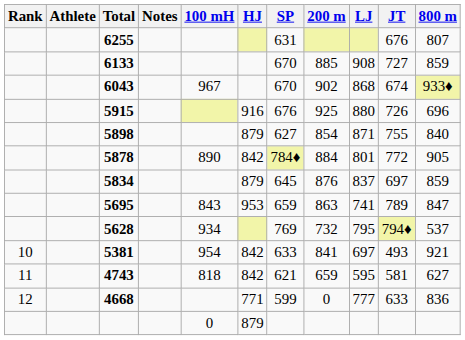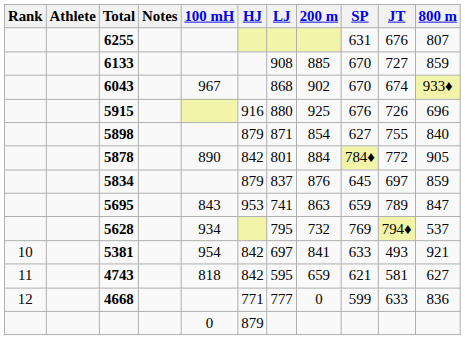 <table class="wikitable sortable" style="text-align:center">
 <tr>
 <th data-sort-type="number">Rank</th>
 <th>Athlete</th>
 <th>Total</th>
 <th>Notes</th>
 <th><a href='#'>100 mH</a></th>
 <th><a href='#'>HJ</a></th>
+<th><a href='#'>LJ</a></th>
+<th><a href='#'>200 m</a></th>
 <th><a href='#'>SP</a></th>
-<th><a href='#'>200 m</a></th>
-<th><a href='#'>LJ</a></th>
 <th><a href='#'>JT</a></th>
 <th><a href='#'>800 m</a></th>
 </tr>
 <tr>
 <td></td>
 <td align="left"></td>
 <td><strong>6255</strong></td>
 <td></td>
 <td></td>
 <td bgcolor=#F2F5A9></td>
-<td>631</td>
 <td bgcolor=#F2F5A9></td>
 <td bgcolor=#F2F5A9></td>
+<td>631</td>
 <td>676</td>
 <td>807</td>
 </tr>
 <tr>
 <td></td>
 <td align="left"></td>
 <td><strong>6133</strong></td>
 <td></td>
 <td></td>
 <td></td>
+<td>908</td>
+<td>885</td>
 <td>670</td>
-<td>885</td>
-<td>908</td>
 <td>727</td>
 <td>859</td>
 </tr>
 <tr>
 <td></td>
 <td align="left"></td>
 <td><strong>6043</strong></td>
 <td></td>
 <td>967</td>
 <td></td>
+<td>868</td>
+<td>902</td>
 <td>670</td>
-<td>902</td>
-<td>868</td>
 <td>674</td>
 <td bgcolor=#F2F5A9>933♦</td>
 </tr>
 <tr>
 <td></td>
 <td align="left"></td>
 <td><strong>5915</strong></td>
 <td></td>
 <td bgcolor=#F2F5A9></td>
 <td>916</td>
+<td>880</td>
+<td>925</td>
 <td>676</td>
-<td>925</td>
-<td>880</td>
 <td>726</td>
 <td>696</td>
 </tr>
 <tr>
 <td></td>
 <td align="left"></td>
 <td><strong>5898</strong></td>
 <td></td>
 <td></td>
 <td>879</td>
+<td>871</td>
+<td>854</td>
 <td>627</td>
-<td>854</td>
-<td>871</td>
 <td>755</td>
 <td>840</td>
 </tr>
 <tr>
 <td></td>
 <td align="left"></td>
 <td><strong>5878</strong></td>
 <td></td>
 <td>890</td>
 <td>842</td>
+<td>801</td>
+<td>884</td>
 <td bgcolor=#F2F5A9>784♦</td>
-<td>884</td>
-<td>801</td>
 <td>772</td>
 <td>905</td>
 </tr>
 <tr>
 <td></td>
 <td align="left"></td>
 <td><strong>5834</strong></td>
 <td></td>
 <td></td>
 <td>879</td>
+<td>837</td>
+<td>876</td>
 <td>645</td>
-<td>876</td>
-<td>837</td>
 <td>697</td>
 <td>859</td>
 </tr>
 <tr>
 <td></td>
 <td align="left"></td>
 <td><strong>5695</strong></td>
 <td></td>
 <td>843</td>
 <td>953</td>
+<td>741</td>
+<td>863</td>
 <td>659</td>
-<td>863</td>
-<td>741</td>
 <td>789</td>
 <td>847</td>
 </tr>
 <tr>
 <td></td>
 <td align="left"></td>
 <td><strong>5628</strong></td>
 <td></td>
 <td>934</td>
 <td bgcolor=#F2F5A9></td>
+<td>795</td>
+<td>732</td>
 <td>769</td>
-<td>732</td>
-<td>795</td>
 <td bgcolor=#F2F5A9>794♦</td>
 <td>537</td>
 </tr>
 <tr>
 <td>10</td>
 <td align="left"></td>
 <td><strong>5381</strong></td>
 <td></td>
 <td>954</td>
 <td>842</td>
+<td>697</td>
+<td>841</td>
 <td>633</td>
-<td>841</td>
-<td>697</td>
 <td>493</td>
 <td>921</td>
 </tr>
 <tr>
 <td>11</td>
 <td align="left"></td>
 <td><strong>4743</strong></td>
 <td></td>
 <td>818</td>
 <td>842</td>
+<td>595</td>
+<td>659</td>
 <td>621</td>
-<td>659</td>
-<td>595</td>
 <td>581</td>
 <td>627</td>
 </tr>
 <tr>
 <td>12</td>
 <td align="left"></td>
 <td><strong>4668</strong></td>
 <td></td>
 <td></td>
 <td>771</td>
+<td>777</td>
+<td>0</td>
 <td>599</td>
-<td>0</td>
-<td>777</td>
 <td>633</td>
 <td>836</td>
 </tr>
 <tr>
 <td></td>
 <td align="left"></td>
 <td></td>
 <td></td>
 <td>0</td>
 <td>879</td>
 <td></td>
 <td></td>
 <td></td>
 <td></td>
 <td></td>
 </tr>
 </table>
